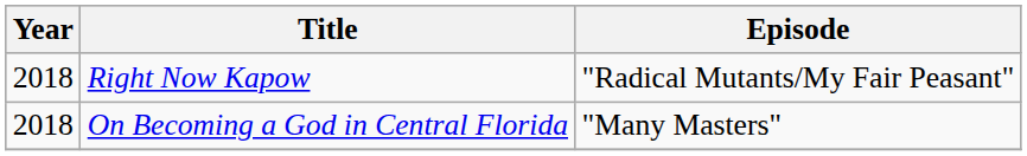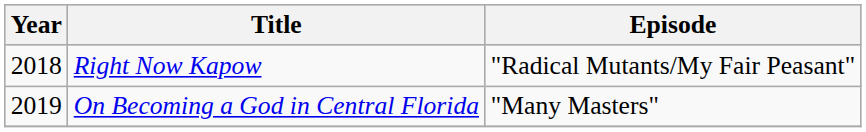 <table class="wikitable">
 <tr>
 <th>Year</th>
 <th>Title</th>
 <th>Episode</th>
 </tr>
 <tr>
 <td>2018</td>
 <td><em><a href='#'>Right Now Kapow</a></em></td>
 <td>"Radical Mutants/My Fair Peasant"</td>
 </tr>
 <tr>
-<td>2018</td>
+<td>2019</td>
 <td><em><a href='#'>On Becoming a God in Central Florida</a></em></td>
 <td>"Many Masters"</td>
 </tr>
 <tr>
 </tr>
 </table>
